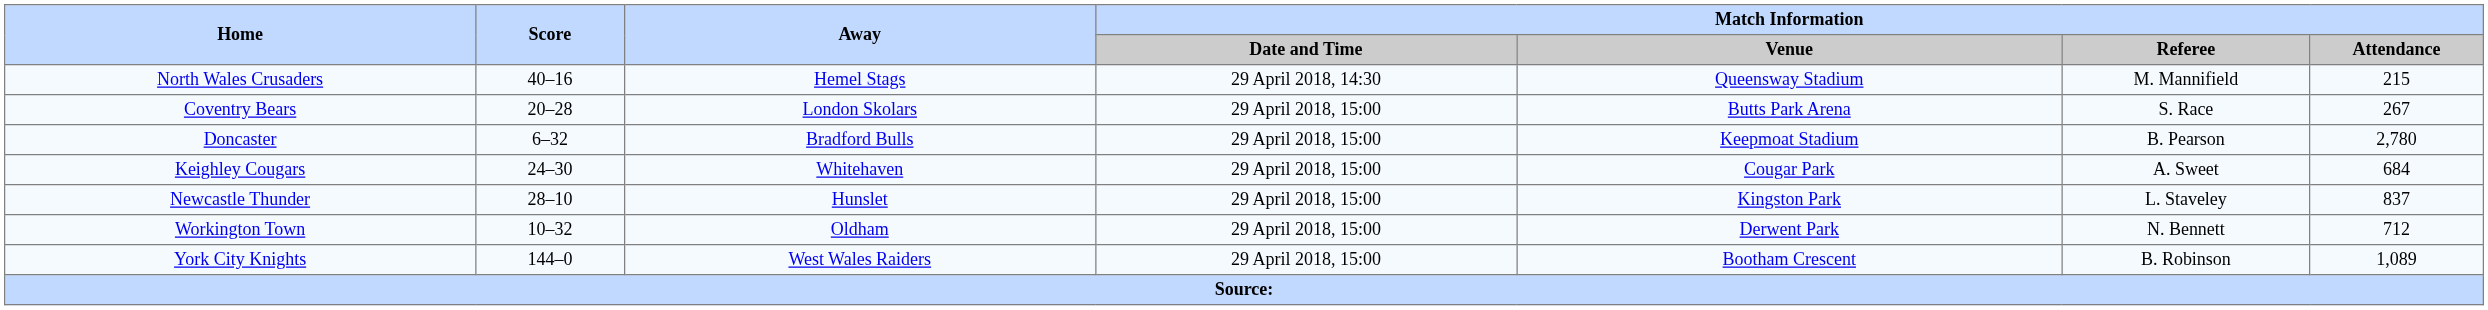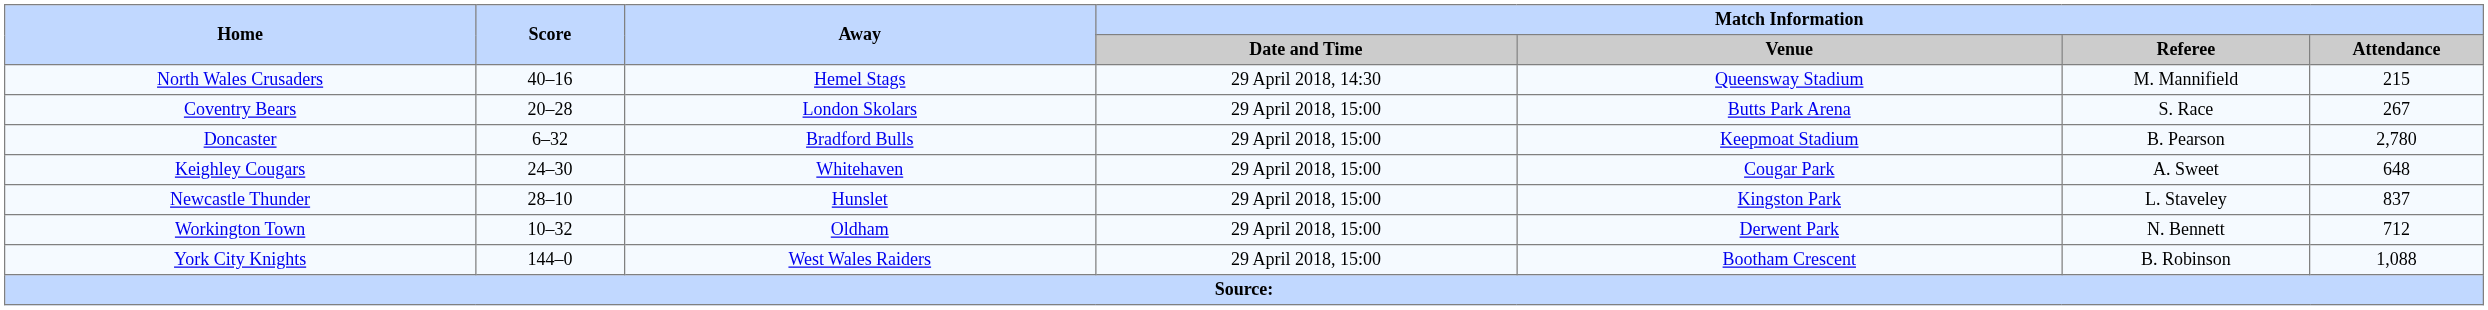 <table border=1 style="border-collapse:collapse; font-size:90%; text-align:center;" cellpadding=3 cellspacing=0 width=100%>
 <tr bgcolor=#C1D8FF>
 <th rowspan=2 width=19%>Home</th>
 <th rowspan=2 width=6%>Score</th>
 <th rowspan=2 width=19%>Away</th>
 <th colspan=4>Match Information</th>
 </tr>
 <tr bgcolor=#CCCCCC>
 <th width=17%>Date and Time</th>
 <th width=22%>Venue</th>
 <th width=10%>Referee</th>
 <th width=7%>Attendance</th>
 </tr>
 <tr bgcolor=#F5FAFF>
 <td> <a href='#'>North Wales Crusaders</a></td>
 <td>40–16</td>
 <td> <a href='#'>Hemel Stags</a></td>
 <td>29 April 2018, 14:30</td>
 <td><a href='#'>Queensway Stadium</a></td>
 <td>M. Mannifield</td>
 <td>215</td>
 </tr>
 <tr bgcolor=#F5FAFF>
 <td> <a href='#'>Coventry Bears</a></td>
 <td>20–28</td>
 <td> <a href='#'>London Skolars</a></td>
 <td>29 April 2018, 15:00</td>
 <td><a href='#'>Butts Park Arena</a></td>
 <td>S. Race</td>
 <td>267</td>
 </tr>
 <tr bgcolor=#F5FAFF>
 <td> <a href='#'>Doncaster</a></td>
 <td>6–32</td>
 <td> <a href='#'>Bradford Bulls</a></td>
 <td>29 April 2018, 15:00</td>
 <td><a href='#'>Keepmoat Stadium</a></td>
 <td>B. Pearson</td>
 <td>2,780</td>
 </tr>
 <tr bgcolor=#F5FAFF>
 <td> <a href='#'>Keighley Cougars</a></td>
 <td>24–30</td>
 <td> <a href='#'>Whitehaven</a></td>
 <td>29 April 2018, 15:00</td>
 <td><a href='#'>Cougar Park</a></td>
 <td>A. Sweet</td>
-<td>684</td>
+<td>648</td>
 </tr>
 <tr bgcolor=#F5FAFF>
 <td> <a href='#'>Newcastle Thunder</a></td>
 <td>28–10</td>
 <td> <a href='#'>Hunslet</a></td>
 <td>29 April 2018, 15:00</td>
 <td><a href='#'>Kingston Park</a></td>
 <td>L. Staveley</td>
 <td>837</td>
 </tr>
 <tr bgcolor=#F5FAFF>
 <td> <a href='#'>Workington Town</a></td>
 <td>10–32</td>
 <td> <a href='#'>Oldham</a></td>
 <td>29 April 2018, 15:00</td>
 <td><a href='#'>Derwent Park</a></td>
 <td>N. Bennett</td>
 <td>712</td>
 </tr>
 <tr bgcolor=#F5FAFF>
 <td> <a href='#'>York City Knights</a></td>
 <td>144–0</td>
 <td> <a href='#'>West Wales Raiders</a></td>
 <td>29 April 2018, 15:00</td>
 <td><a href='#'>Bootham Crescent</a></td>
 <td>B. Robinson</td>
-<td>1,089</td>
+<td>1,088</td>
 </tr>
 <tr bgcolor=#C1D8FF>
 <th colspan=7>Source:</th>
 </tr>
 </table>
